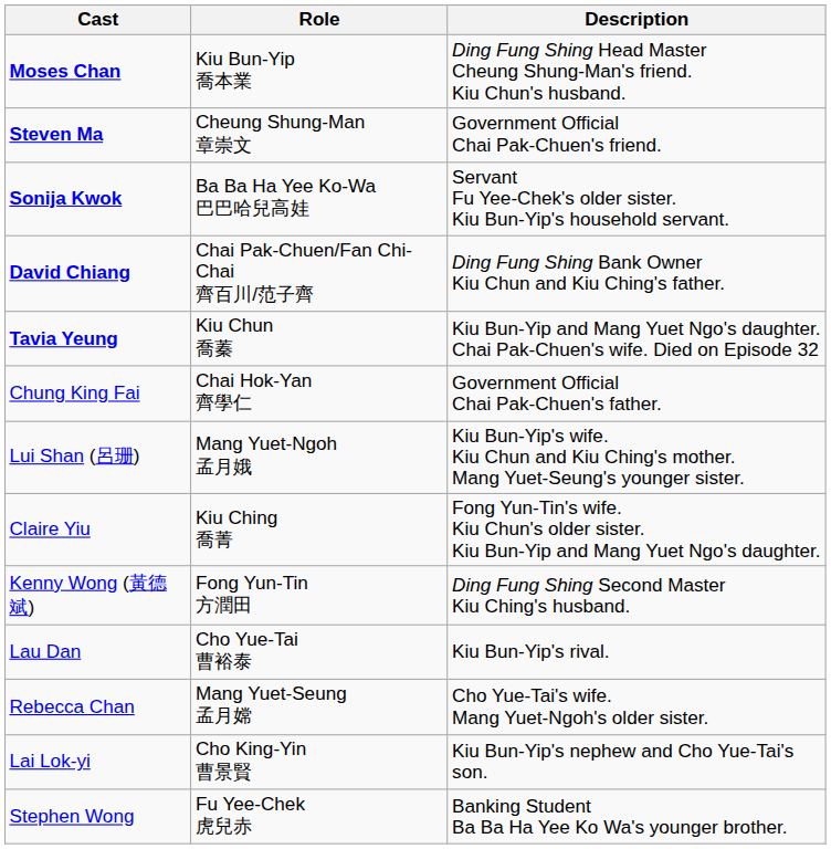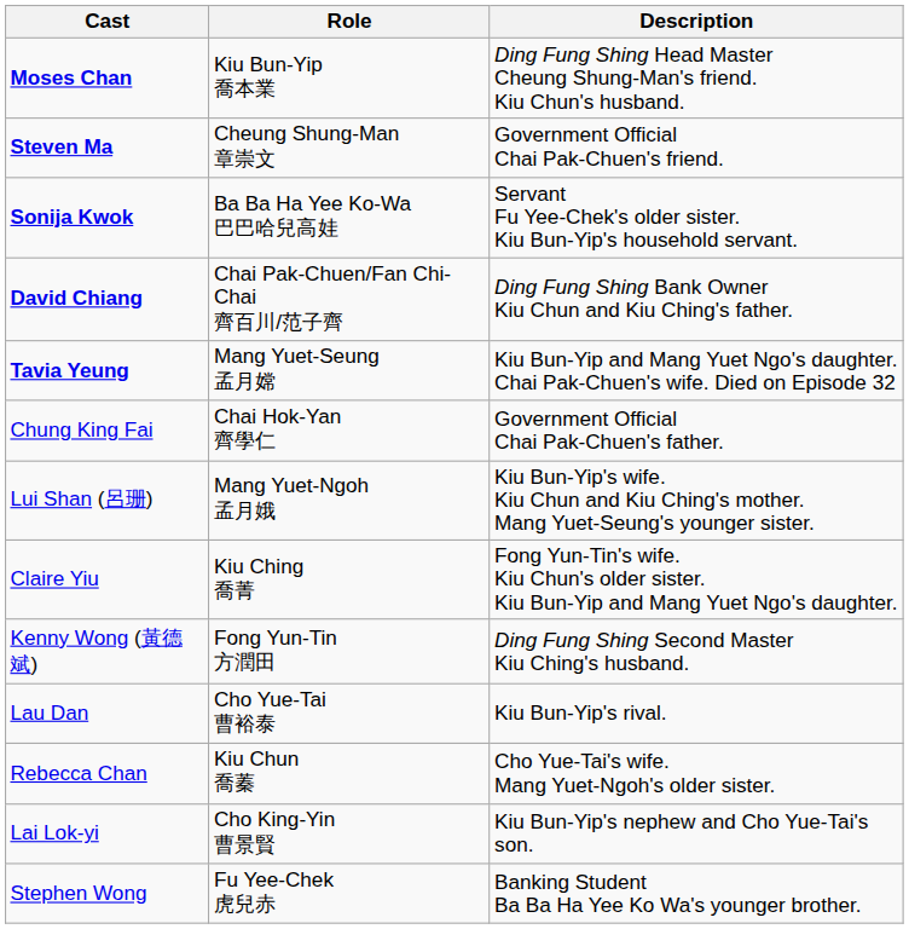 <table class="wikitable" width="55%">
 <tr>
 <th>Cast</th>
 <th>Role</th>
 <th>Description</th>
 </tr>
 <tr>
 <td><strong><a href='#'>Moses Chan</a></strong></td>
 <td>Kiu Bun-Yip <br> 喬本業</td>
 <td><em>Ding Fung Shing</em> Head Master <br> Cheung Shung-Man's friend. <br> Kiu Chun's husband. <br></td>
 </tr>
 <tr>
 <td><strong><a href='#'>Steven Ma</a></strong></td>
 <td>Cheung Shung-Man <br> 章崇文</td>
 <td>Government Official <br> Chai Pak-Chuen's friend.</td>
 </tr>
 <tr>
 <td><strong><a href='#'>Sonija Kwok</a></strong></td>
 <td>Ba Ba Ha Yee Ko-Wa <br> 巴巴哈兒高娃</td>
 <td>Servant <br> Fu Yee-Chek's older sister. <br> Kiu Bun-Yip's household servant.</td>
 </tr>
 <tr>
 <td><strong><a href='#'>David Chiang</a></strong></td>
 <td>Chai Pak-Chuen/Fan Chi-Chai <br> 齊百川/范子齊</td>
 <td><em>Ding Fung Shing</em> Bank Owner <br> Kiu Chun and Kiu Ching's father.</td>
 </tr>
 <tr>
 <td><strong><a href='#'>Tavia Yeung</a></strong></td>
-<td>Kiu Chun <br> 喬蓁</td>
+<td>Mang Yuet-Seung <br> 孟月嫦</td>
 <td>Kiu Bun-Yip and Mang Yuet Ngo's daughter. <br> Chai Pak-Chuen's wife. Died on Episode 32</td>
 </tr>
 <tr>
 <td><a href='#'>Chung King Fai</a></td>
 <td>Chai Hok-Yan <br> 齊學仁</td>
 <td>Government Official <br> Chai Pak-Chuen's father.</td>
 </tr>
 <tr>
 <td><a href='#'>Lui Shan</a> (<a href='#'>呂珊</a>)</td>
 <td>Mang Yuet-Ngoh <br> 孟月娥</td>
 <td>Kiu Bun-Yip's wife. <br> Kiu Chun and Kiu Ching's mother. <br> Mang Yuet-Seung's younger sister.</td>
 </tr>
 <tr>
 <td><a href='#'>Claire Yiu</a></td>
 <td>Kiu Ching<br> 喬菁</td>
 <td>Fong Yun-Tin's wife. <br> Kiu Chun's older sister. <br> Kiu Bun-Yip and Mang Yuet Ngo's daughter.</td>
 </tr>
 <tr>
 <td><a href='#'>Kenny Wong</a> (<a href='#'>黃德斌</a>)</td>
 <td>Fong Yun-Tin <br> 方潤田</td>
 <td><em>Ding Fung Shing</em> Second Master <br> Kiu Ching's husband.</td>
 </tr>
 <tr>
 <td><a href='#'>Lau Dan</a></td>
 <td>Cho Yue-Tai <br> 曹裕泰</td>
 <td>Kiu Bun-Yip's rival.</td>
 </tr>
 <tr>
 <td><a href='#'>Rebecca Chan</a></td>
-<td>Mang Yuet-Seung <br> 孟月嫦</td>
+<td>Kiu Chun <br> 喬蓁</td>
 <td>Cho Yue-Tai's wife. <br> Mang Yuet-Ngoh's older sister.</td>
 </tr>
 <tr>
 <td><a href='#'>Lai Lok-yi</a></td>
 <td>Cho King-Yin <br> 曹景賢</td>
 <td>Kiu Bun-Yip's nephew and Cho Yue-Tai's son.</td>
 </tr>
 <tr>
 <td><a href='#'>Stephen Wong</a></td>
 <td>Fu Yee-Chek <br> 虎兒赤</td>
 <td>Banking Student <br> Ba Ba Ha Yee Ko Wa's younger brother.</td>
 </tr>
 </table>
